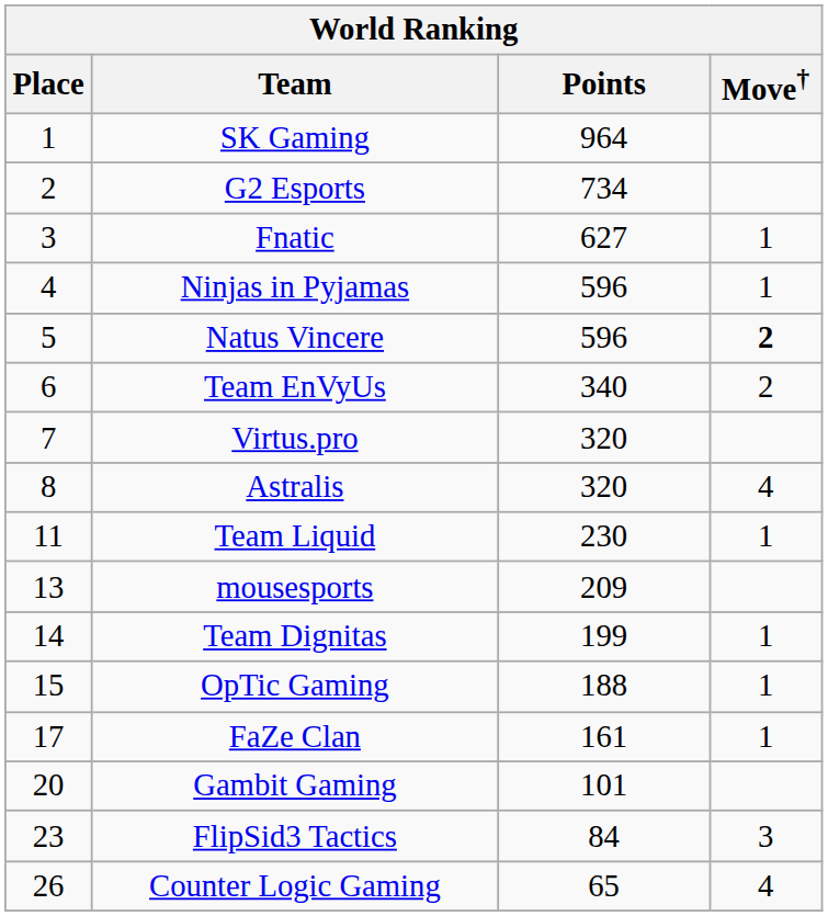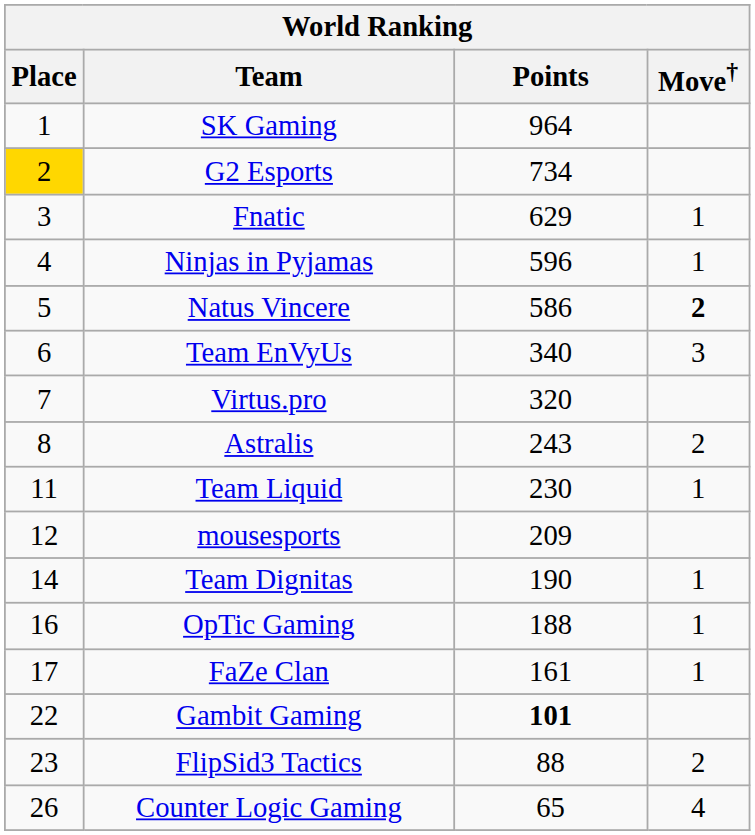 <table class="wikitable" style="text-align: center;">
 <tr>
 <th colspan=5>World Ranking</th>
 </tr>
 <tr>
 <th width="30px">Place</th>
 <th width="200px">Team</th>
 <th width="100px">Points</th>
 <th width="50px">Move<sup>†</sup></th>
 </tr>
 <tr>
 <td>1</td>
 <td><a href='#'>SK Gaming</a></td>
 <td>964</td>
 <td></td>
 </tr>
 <tr>
-<td>2</td>
+<td style="background: gold;">2</td>
 <td><a href='#'>G2 Esports</a></td>
 <td>734</td>
 <td></td>
 </tr>
 <tr>
 <td>3</td>
 <td><a href='#'>Fnatic</a></td>
-<td>627</td>
+<td>629</td>
 <td> 1</td>
 </tr>
 <tr>
 <td>4</td>
 <td><a href='#'>Ninjas in Pyjamas</a></td>
 <td>596</td>
 <td> 1</td>
 </tr>
 <tr>
 <td>5</td>
 <td><a href='#'>Natus Vincere</a></td>
-<td>596</td>
+<td>586</td>
 <td><strong> 2</strong></td>
 </tr>
 <tr>
 <td>6</td>
 <td><a href='#'>Team EnVyUs</a></td>
 <td>340</td>
-<td> 2</td>
+<td> 3</td>
 </tr>
 <tr>
 <td>7</td>
 <td><a href='#'>Virtus.pro</a></td>
 <td>320</td>
 <td></td>
 </tr>
 <tr>
 <td>8</td>
 <td><a href='#'>Astralis</a></td>
-<td>320</td>
-<td> 4</td>
+<td>243</td>
+<td> 2</td>
 </tr>
 <tr>
 <td>11</td>
 <td><a href='#'>Team Liquid</a></td>
 <td>230</td>
 <td> 1</td>
 </tr>
 <tr>
-<td>13</td>
+<td>12</td>
 <td><a href='#'>mousesports</a></td>
 <td>209</td>
 <td></td>
 </tr>
 <tr>
 <td>14</td>
 <td><a href='#'>Team Dignitas</a></td>
-<td>199</td>
+<td>190</td>
 <td> 1</td>
 </tr>
 <tr>
-<td>15</td>
+<td>16</td>
 <td><a href='#'>OpTic Gaming</a></td>
 <td>188</td>
 <td> 1</td>
 </tr>
 <tr>
 <td>17</td>
 <td><a href='#'>FaZe Clan</a></td>
 <td>161</td>
 <td> 1</td>
 </tr>
 <tr>
-<td>20</td>
+<td>22</td>
 <td><a href='#'>Gambit Gaming</a></td>
-<td>101</td>
+<td><strong>101</strong></td>
 <td></td>
 </tr>
 <tr>
 <td>23</td>
 <td><a href='#'>FlipSid3 Tactics</a></td>
-<td>84</td>
-<td> 3</td>
+<td>88</td>
+<td> 2</td>
 </tr>
 <tr>
 <td>26</td>
 <td><a href='#'>Counter Logic Gaming</a></td>
 <td>65</td>
 <td> 4</td>
 </tr>
 </table>
